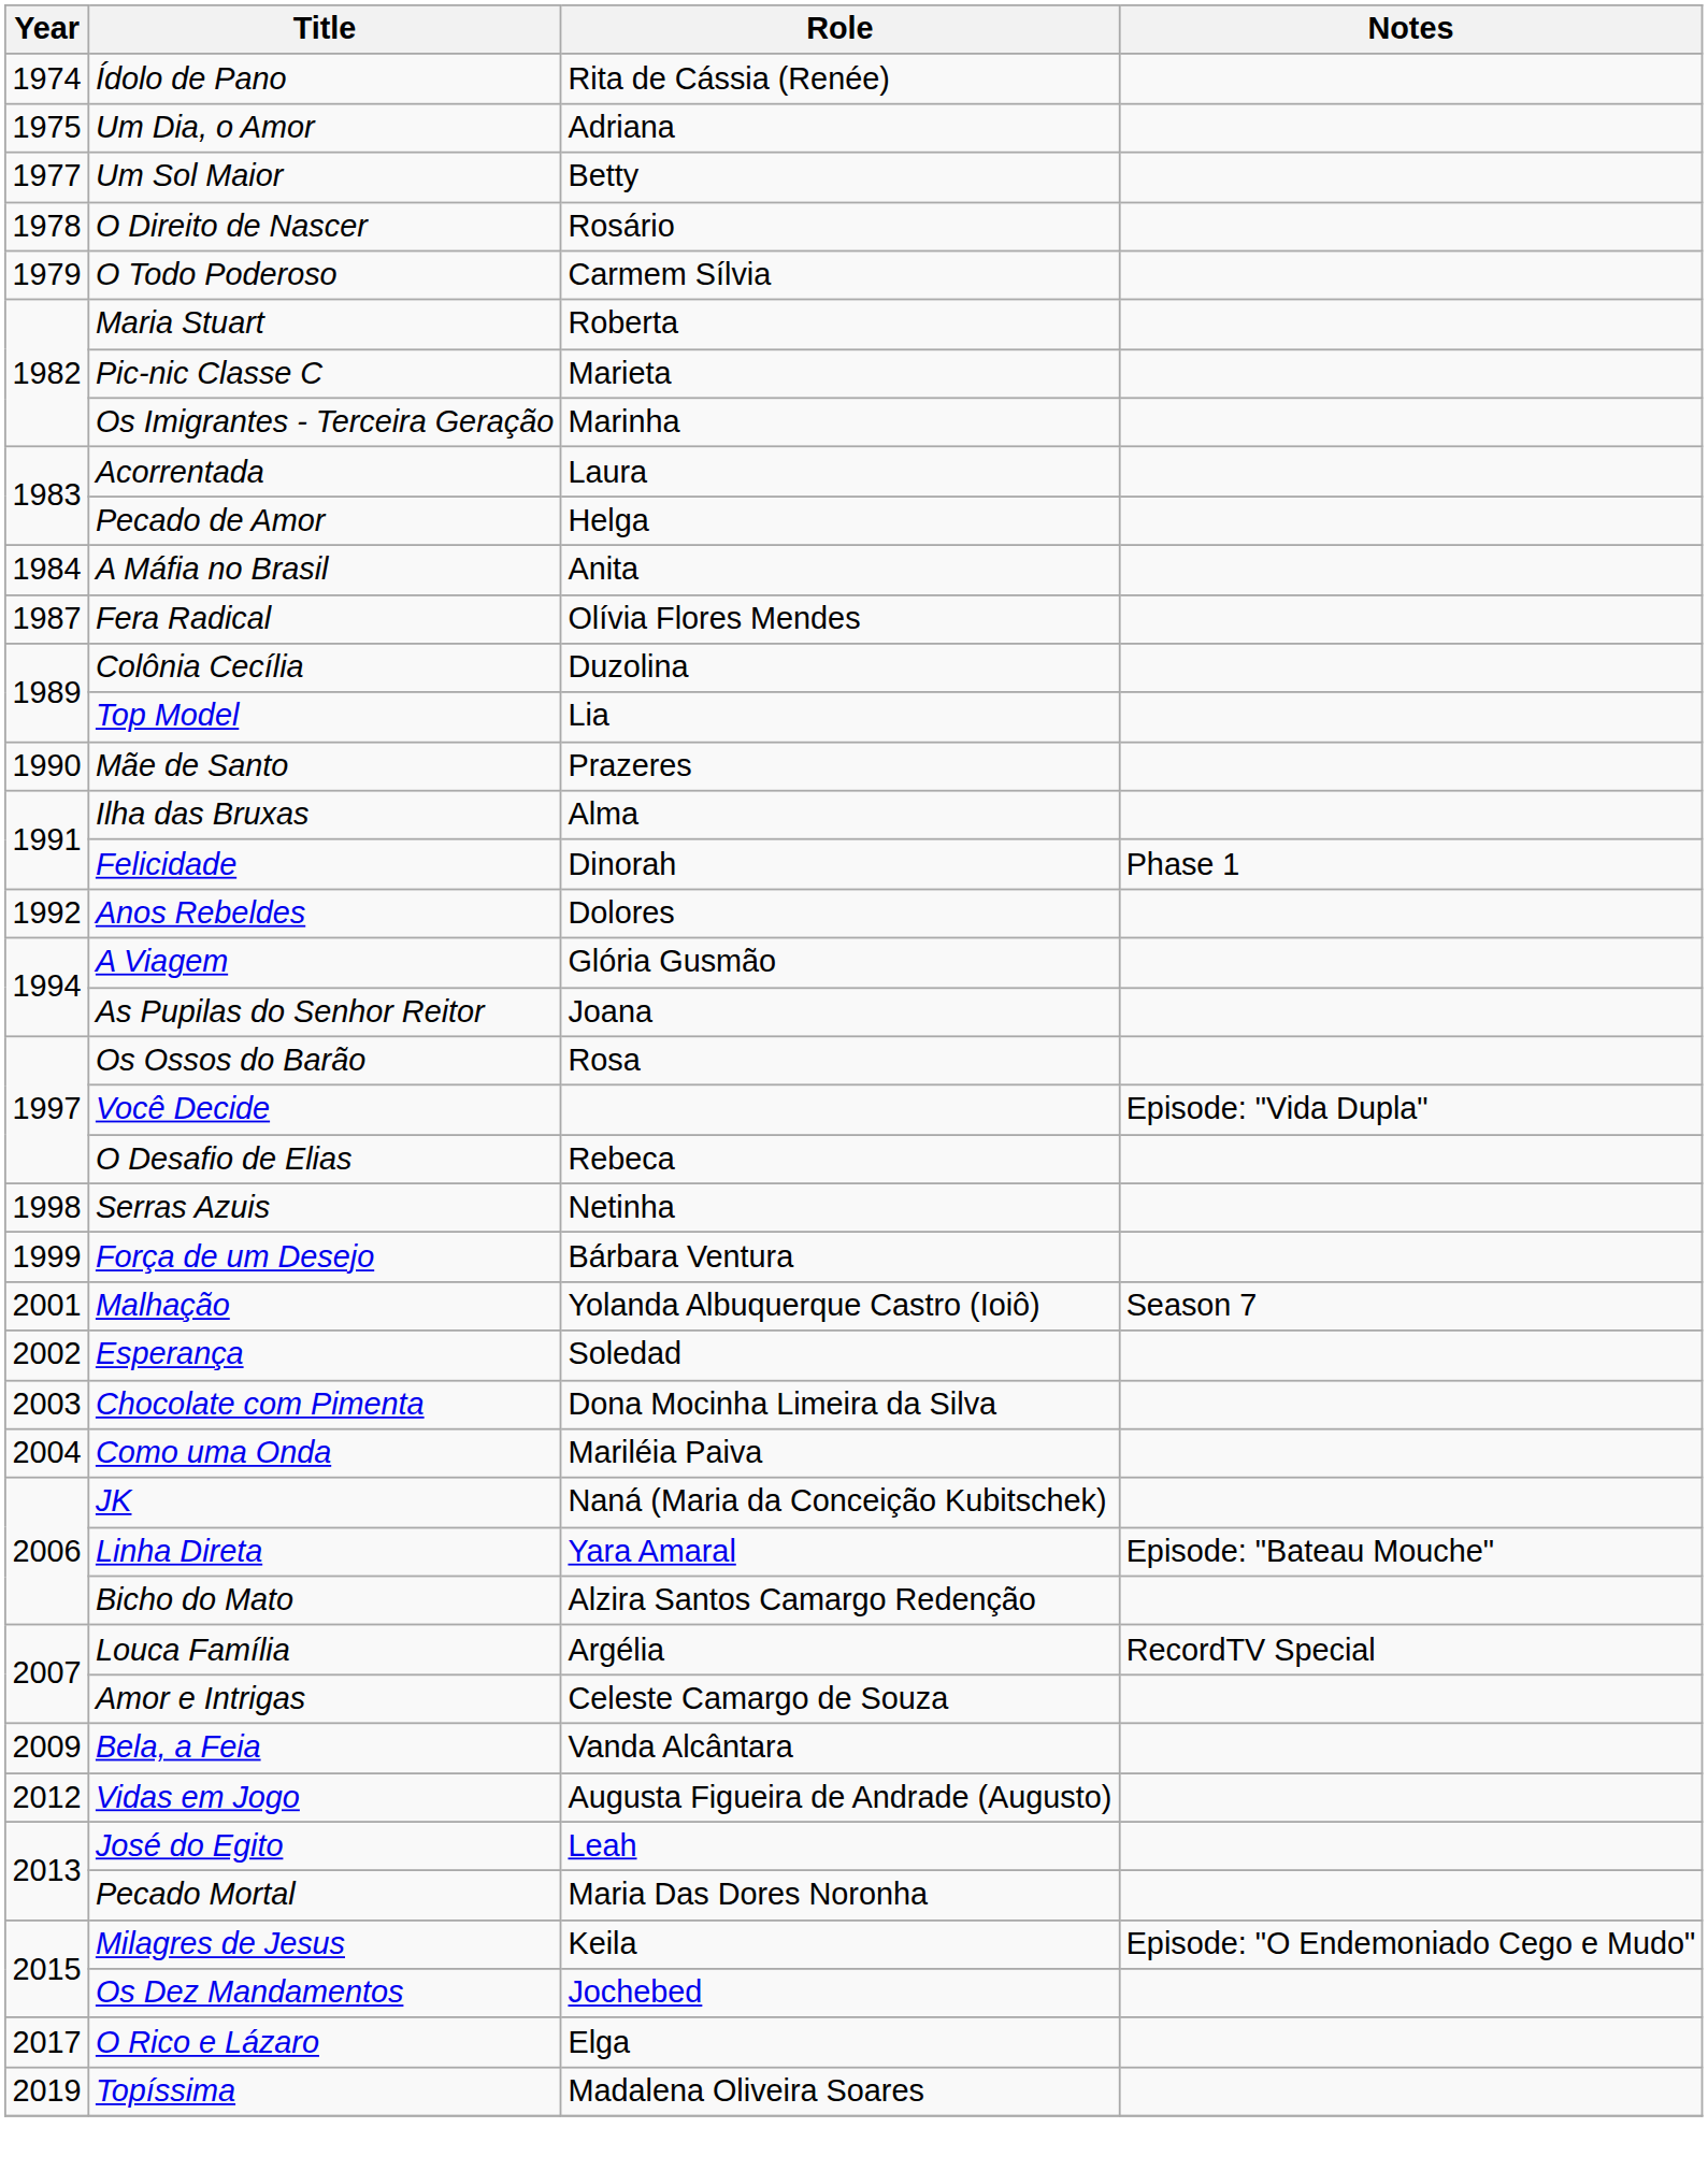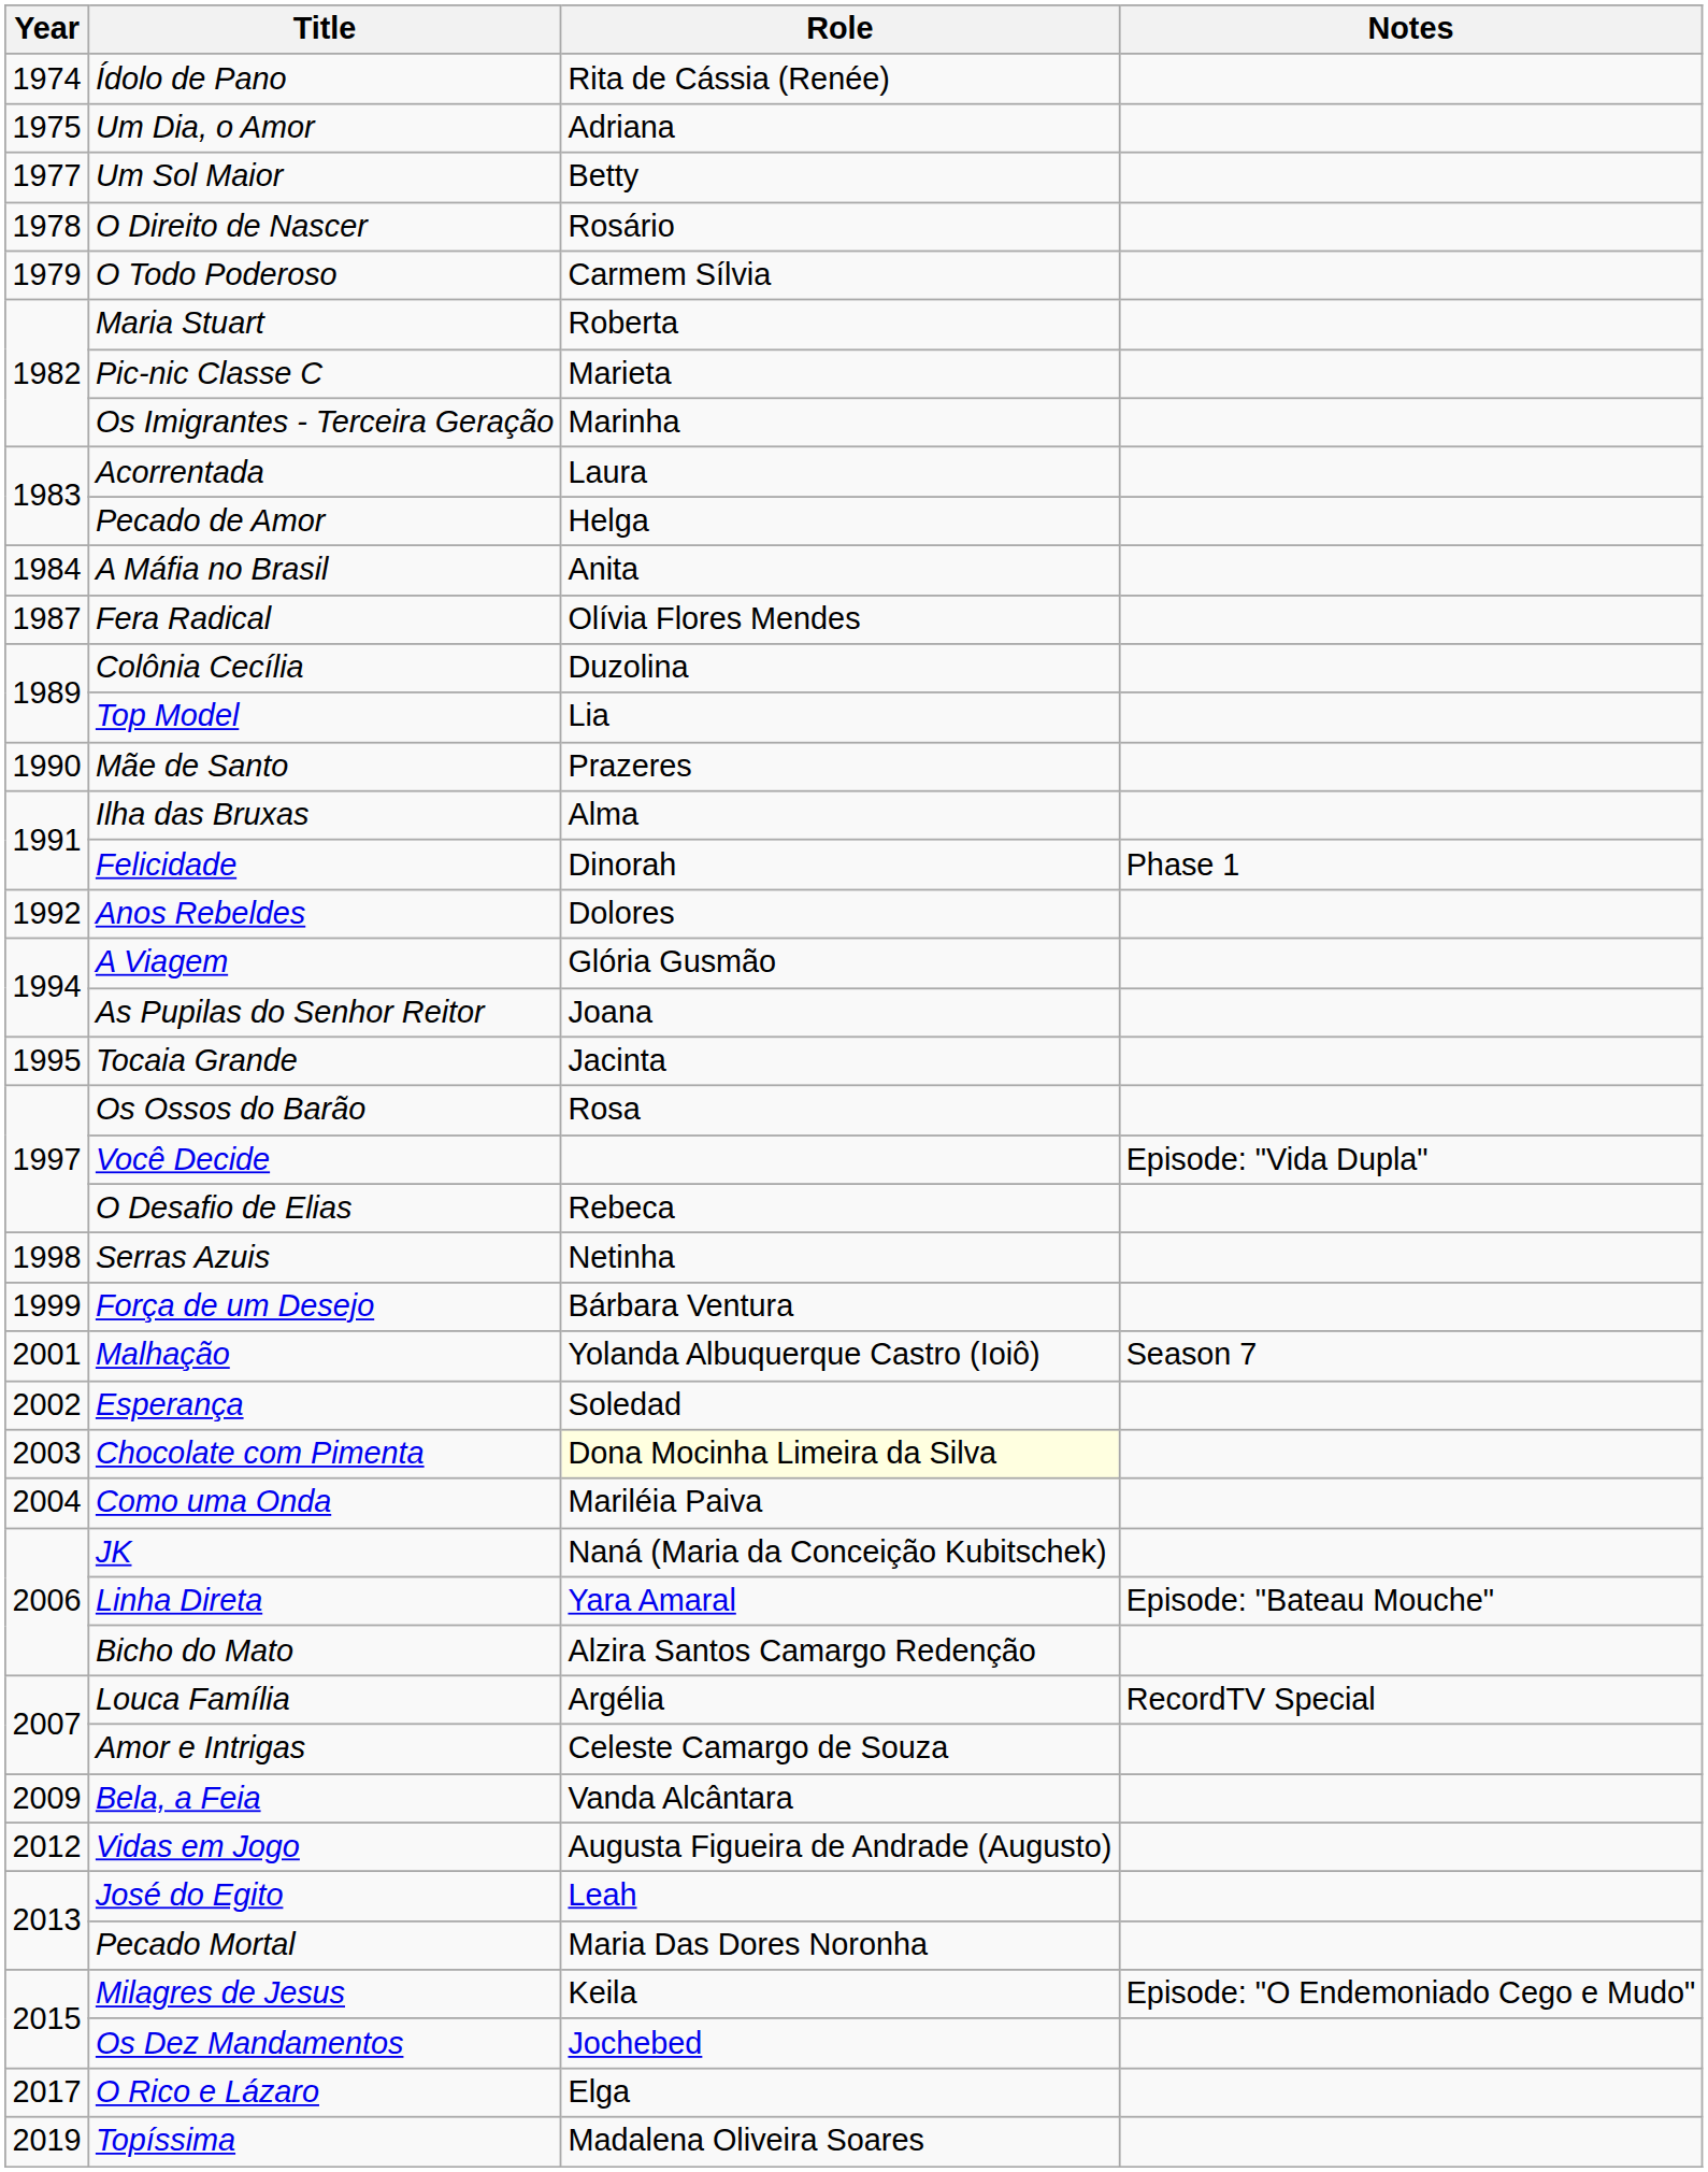 <table class="wikitable">
 <tr>
 <th>Year</th>
 <th>Title</th>
 <th>Role</th>
 <th>Notes</th>
 </tr>
 <tr>
 <td>1974</td>
 <td><em>Ídolo de Pano</em></td>
 <td>Rita de Cássia (Renée)</td>
 <td></td>
 </tr>
 <tr>
 <td>1975</td>
 <td><em>Um Dia, o Amor</em></td>
 <td>Adriana</td>
 <td></td>
 </tr>
 <tr>
 <td>1977</td>
 <td><em>Um Sol Maior </em></td>
 <td>Betty</td>
 <td></td>
 </tr>
 <tr>
 <td>1978</td>
 <td><em>O Direito de Nascer</em></td>
 <td>Rosário</td>
 <td></td>
 </tr>
 <tr>
 <td>1979</td>
 <td><em>O Todo Poderoso</em></td>
 <td>Carmem Sílvia</td>
 <td></td>
 </tr>
 <tr>
 <td rowspan=3>1982</td>
 <td><em>Maria Stuart</em></td>
 <td>Roberta</td>
 <td></td>
 </tr>
 <tr>
 <td><em>Pic-nic Classe C</em></td>
 <td>Marieta</td>
 <td></td>
 </tr>
 <tr>
 <td><em>Os Imigrantes - Terceira Geração</em></td>
 <td>Marinha</td>
 <td></td>
 </tr>
 <tr>
 <td rowspan=2>1983</td>
 <td><em>Acorrentada</em></td>
 <td>Laura</td>
 <td></td>
 </tr>
 <tr>
 <td><em>Pecado de Amor</em></td>
 <td>Helga</td>
 <td></td>
 </tr>
 <tr>
 <td>1984</td>
 <td><em>A Máfia no Brasil</em></td>
 <td>Anita</td>
 <td></td>
 </tr>
 <tr>
 <td>1987</td>
 <td><em>Fera Radical</em></td>
 <td>Olívia Flores Mendes</td>
 <td></td>
 </tr>
 <tr>
 <td rowspan=2>1989</td>
 <td><em>Colônia Cecília</em></td>
 <td>Duzolina</td>
 <td></td>
 </tr>
 <tr>
 <td><em><a href='#'>Top Model</a></em></td>
 <td>Lia</td>
 <td></td>
 </tr>
 <tr>
 <td>1990</td>
 <td><em>Mãe de Santo</em></td>
 <td>Prazeres</td>
 <td></td>
 </tr>
 <tr>
 <td rowspan=2>1991</td>
 <td><em>Ilha das Bruxas</em></td>
 <td>Alma</td>
 <td></td>
 </tr>
 <tr>
 <td><em><a href='#'>Felicidade</a></em></td>
 <td>Dinorah</td>
 <td>Phase 1</td>
 </tr>
 <tr>
 <td>1992</td>
 <td><em><a href='#'>Anos Rebeldes</a></em></td>
 <td>Dolores</td>
 <td></td>
 </tr>
 <tr>
 <td rowspan="2">1994</td>
 <td><em><a href='#'>A Viagem</a></em></td>
 <td>Glória Gusmão</td>
 <td></td>
 </tr>
 <tr>
 <td><em>As Pupilas do Senhor Reitor</em></td>
 <td>Joana</td>
 <td></td>
 </tr>
 <tr>
+<td>1995</td>
+<td><em>Tocaia Grande</em></td>
+<td>Jacinta</td>
+<td></td>
+</tr>
+<tr>
 <td rowspan=3>1997</td>
 <td><em>Os Ossos do Barão</em></td>
 <td>Rosa</td>
 <td></td>
 </tr>
 <tr>
 <td><em><a href='#'>Você Decide</a></em></td>
 <td></td>
 <td>Episode: "Vida Dupla"</td>
 </tr>
 <tr>
 <td><em>O Desafio de Elias</em></td>
 <td>Rebeca</td>
 <td></td>
 </tr>
 <tr>
 <td>1998</td>
 <td><em>Serras Azuis</em></td>
 <td>Netinha</td>
 <td></td>
 </tr>
 <tr>
 <td>1999</td>
 <td><em><a href='#'>Força de um Desejo</a></em></td>
 <td>Bárbara Ventura</td>
 <td></td>
 </tr>
 <tr>
 <td>2001</td>
 <td><em><a href='#'>Malhação</a></em></td>
 <td>Yolanda Albuquerque Castro (Ioiô)</td>
 <td>Season 7</td>
 </tr>
 <tr>
 <td>2002</td>
 <td><em><a href='#'>Esperança</a></em></td>
 <td>Soledad</td>
 <td></td>
 </tr>
 <tr>
 <td>2003</td>
 <td><em><a href='#'>Chocolate com Pimenta</a></em></td>
-<td>Dona Mocinha Limeira da Silva</td>
+<td style="background: lightyellow;">Dona Mocinha Limeira da Silva</td>
 <td></td>
 </tr>
 <tr>
 <td>2004</td>
 <td><em><a href='#'>Como uma Onda</a></em></td>
 <td>Mariléia Paiva</td>
 <td></td>
 </tr>
 <tr>
 <td rowspan=3>2006</td>
 <td><em><a href='#'>JK</a></em></td>
 <td>Naná (Maria da Conceição Kubitschek)</td>
 <td></td>
 </tr>
 <tr>
 <td><em><a href='#'>Linha Direta</a></em></td>
 <td><a href='#'>Yara Amaral</a></td>
 <td>Episode: "Bateau Mouche"</td>
 </tr>
 <tr>
 <td><em>Bicho do Mato </em></td>
 <td>Alzira Santos Camargo Redenção</td>
 <td></td>
 </tr>
 <tr>
 <td rowspan=2>2007</td>
 <td><em>Louca Família</em></td>
 <td>Argélia</td>
 <td>RecordTV Special</td>
 </tr>
 <tr>
 <td><em>Amor e Intrigas</em></td>
 <td>Celeste Camargo de Souza</td>
 <td></td>
 </tr>
 <tr>
 <td>2009</td>
 <td><em><a href='#'>Bela, a Feia</a></em></td>
 <td>Vanda Alcântara</td>
 <td></td>
 </tr>
 <tr>
 <td>2012</td>
 <td><em><a href='#'>Vidas em Jogo</a></em></td>
 <td>Augusta Figueira de Andrade (Augusto)</td>
 <td></td>
 </tr>
 <tr>
 <td rowspan=2>2013</td>
 <td><em><a href='#'>José do Egito</a></em></td>
 <td><a href='#'>Leah</a></td>
 <td></td>
 </tr>
 <tr>
 <td><em>Pecado Mortal</em></td>
 <td>Maria Das Dores Noronha</td>
 <td></td>
 </tr>
 <tr>
 <td rowspan=2>2015</td>
 <td><em><a href='#'>Milagres de Jesus</a></em></td>
 <td>Keila</td>
 <td>Episode: "O Endemoniado Cego e Mudo"</td>
 </tr>
 <tr>
 <td><em><a href='#'>Os Dez Mandamentos</a></em></td>
 <td><a href='#'>Jochebed</a></td>
 <td></td>
 </tr>
 <tr>
 <td>2017</td>
 <td><em><a href='#'>O Rico e Lázaro</a></em></td>
 <td>Elga</td>
 <td></td>
 </tr>
 <tr>
 <td>2019</td>
 <td><em><a href='#'>Topíssima</a></em></td>
 <td>Madalena Oliveira Soares</td>
 <td></td>
 </tr>
 <tr>
 </tr>
 </table>
